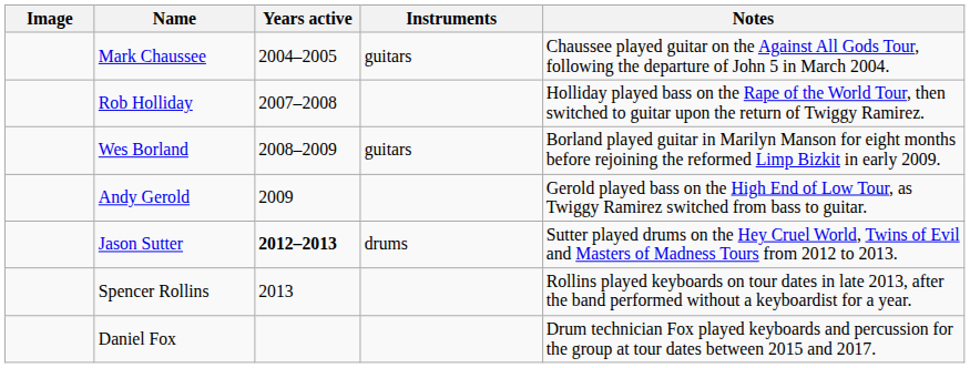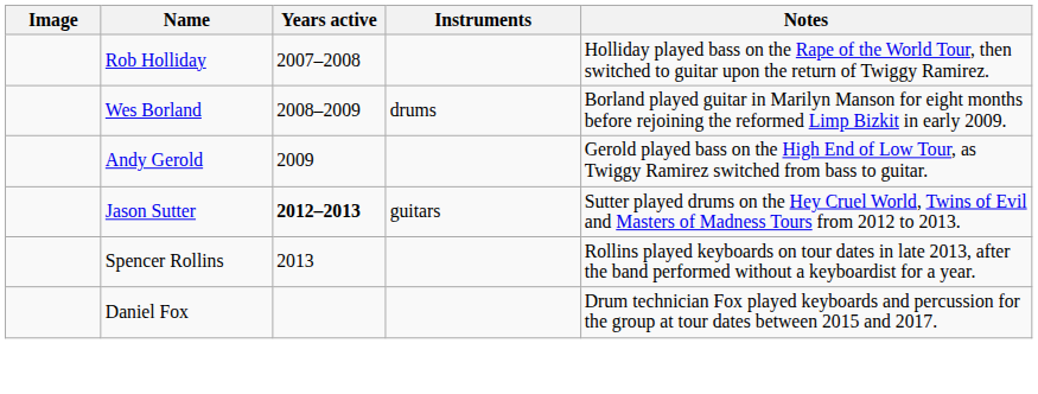 <table class="wikitable" border="1" width=100%>
 <tr>
 <th width="75">Image</th>
 <th width="140">Name</th>
 <th width="90">Years active</th>
 <th width="160">Instruments</th>
 <th>Notes</th>
-</tr>
-<tr>
-<td></td>
-<td><a href='#'>Mark Chaussee</a></td>
-<td>2004–2005</td>
-<td>guitars</td>
-<td>Chaussee played guitar on the <a href='#'>Against All Gods Tour</a>, following the departure of John 5 in March 2004.</td>
 </tr>
 <tr>
 <td></td>
 <td><a href='#'>Rob Holliday</a></td>
 <td>2007–2008</td>
 <td></td>
 <td>Holliday played bass on the <a href='#'>Rape of the World Tour</a>, then switched to guitar upon the return of Twiggy Ramirez.</td>
 </tr>
 <tr>
 <td></td>
 <td><a href='#'>Wes Borland</a></td>
 <td>2008–2009</td>
-<td>guitars</td>
+<td>drums</td>
 <td>Borland played guitar in Marilyn Manson for eight months before rejoining the reformed <a href='#'>Limp Bizkit</a> in early 2009.</td>
 </tr>
 <tr>
 <td></td>
 <td><a href='#'>Andy Gerold</a></td>
 <td>2009</td>
 <td></td>
 <td>Gerold played bass on the <a href='#'>High End of Low Tour</a>, as Twiggy Ramirez switched from bass to guitar.</td>
 </tr>
 <tr>
 <td></td>
 <td><a href='#'>Jason Sutter</a></td>
 <td><strong>2012–2013</strong></td>
-<td>drums</td>
+<td>guitars</td>
 <td>Sutter played drums on the <a href='#'>Hey Cruel World</a>, <a href='#'>Twins of Evil</a> and <a href='#'>Masters of Madness Tours</a> from 2012 to 2013.</td>
 </tr>
 <tr>
 <td></td>
 <td>Spencer Rollins</td>
 <td>2013</td>
 <td></td>
 <td>Rollins played keyboards on tour dates in late 2013, after the band performed without a keyboardist for a year.</td>
 </tr>
 <tr>
 <td></td>
 <td>Daniel Fox</td>
 <td></td>
 <td></td>
 <td>Drum technician Fox played keyboards and percussion for the group at tour dates between 2015 and 2017.</td>
 </tr>
 </table>
